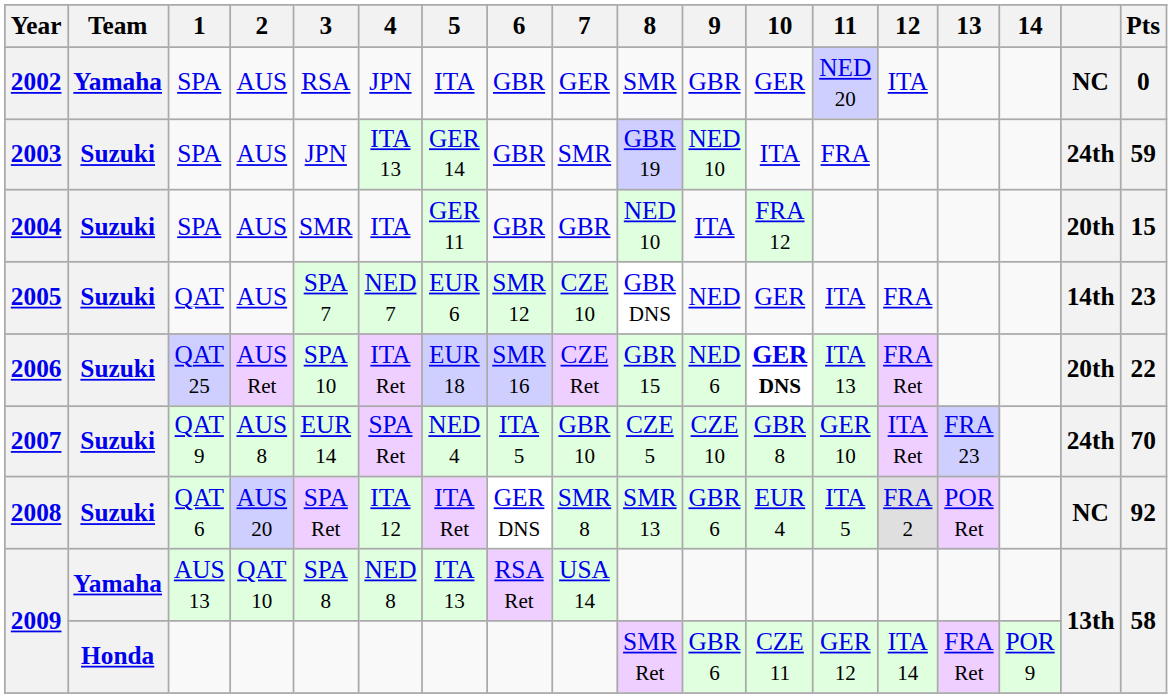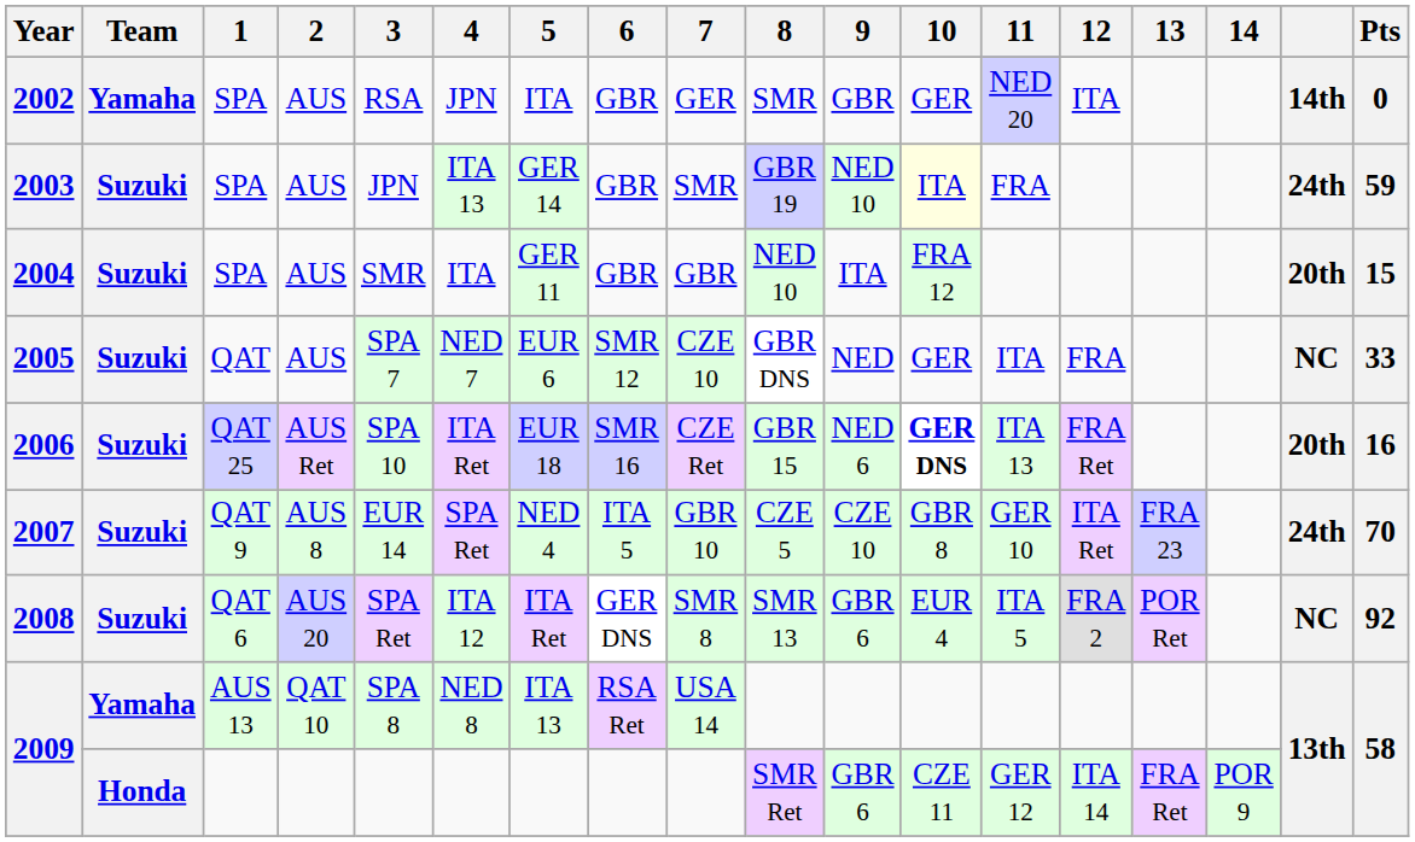 <table class="wikitable" style="text-align:center; font-size:90%">
 <tr>
 <th>Year</th>
 <th>Team</th>
 <th>1</th>
 <th>2</th>
 <th>3</th>
 <th>4</th>
 <th>5</th>
 <th>6</th>
 <th>7</th>
 <th>8</th>
 <th>9</th>
 <th>10</th>
 <th>11</th>
 <th>12</th>
 <th>13</th>
 <th>14</th>
 <th></th>
 <th>Pts</th>
 </tr>
 <tr>
 <th><a href='#'>2002</a></th>
 <th><a href='#'>Yamaha</a></th>
 <td><a href='#'>SPA</a></td>
 <td><a href='#'>AUS</a></td>
 <td><a href='#'>RSA</a></td>
 <td><a href='#'>JPN</a></td>
 <td><a href='#'>ITA</a></td>
 <td><a href='#'>GBR</a></td>
 <td><a href='#'>GER</a></td>
 <td><a href='#'>SMR</a></td>
 <td><a href='#'>GBR</a></td>
 <td><a href='#'>GER</a></td>
 <td style="background:#CFCFFF;"><a href='#'>NED</a><br><small>20</small></td>
 <td><a href='#'>ITA</a></td>
 <td></td>
 <td></td>
-<th>NC</th>
+<th>14th</th>
 <th>0</th>
 </tr>
 <tr>
 <th><a href='#'>2003</a></th>
 <th><a href='#'>Suzuki</a></th>
 <td><a href='#'>SPA</a></td>
 <td><a href='#'>AUS</a></td>
 <td><a href='#'>JPN</a></td>
 <td style="background:#DFFFDF;"><a href='#'>ITA</a><br><small>13</small></td>
 <td style="background:#DFFFDF;"><a href='#'>GER</a><br><small>14</small></td>
 <td><a href='#'>GBR</a></td>
 <td><a href='#'>SMR</a></td>
 <td style="background:#CFCFFF;"><a href='#'>GBR</a><br><small>19</small></td>
 <td style="background:#DFFFDF;"><a href='#'>NED</a><br><small>10</small></td>
-<td><a href='#'>ITA</a></td>
+<td style="background: lightyellow;"><a href='#'>ITA</a></td>
 <td><a href='#'>FRA</a></td>
 <td></td>
 <td></td>
 <td></td>
 <th>24th</th>
 <th>59</th>
 </tr>
 <tr>
 <th><a href='#'>2004</a></th>
 <th><a href='#'>Suzuki</a></th>
 <td><a href='#'>SPA</a></td>
 <td><a href='#'>AUS</a></td>
 <td><a href='#'>SMR</a></td>
 <td><a href='#'>ITA</a></td>
 <td style="background:#DFFFDF;"><a href='#'>GER</a><br><small>11</small></td>
 <td><a href='#'>GBR</a></td>
 <td><a href='#'>GBR</a></td>
 <td style="background:#DFFFDF;"><a href='#'>NED</a><br><small>10</small></td>
 <td><a href='#'>ITA</a></td>
 <td style="background:#DFFFDF;"><a href='#'>FRA</a><br><small>12</small></td>
 <td></td>
 <td></td>
 <td></td>
 <td></td>
 <th>20th</th>
 <th>15</th>
 </tr>
 <tr>
 <th><a href='#'>2005</a></th>
 <th><a href='#'>Suzuki</a></th>
 <td><a href='#'>QAT</a></td>
 <td><a href='#'>AUS</a></td>
 <td style="background:#DFFFDF;"><a href='#'>SPA</a><br><small>7</small></td>
 <td style="background:#DFFFDF;"><a href='#'>NED</a><br><small>7</small></td>
 <td style="background:#DFFFDF;"><a href='#'>EUR</a><br><small>6</small></td>
 <td style="background:#DFFFDF;"><a href='#'>SMR</a><br><small>12</small></td>
 <td style="background:#DFFFDF;"><a href='#'>CZE</a><br><small>10</small></td>
 <td style="background:#FFFFFF;"><a href='#'>GBR</a><br><small>DNS</small></td>
 <td><a href='#'>NED</a></td>
 <td><a href='#'>GER</a></td>
 <td><a href='#'>ITA</a></td>
 <td><a href='#'>FRA</a></td>
 <td></td>
 <td></td>
-<th>14th</th>
-<th>23</th>
+<th>NC</th>
+<th>33</th>
 </tr>
 <tr>
 <th><a href='#'>2006</a></th>
 <th><a href='#'>Suzuki</a></th>
 <td style="background:#CFCFFF;"><a href='#'>QAT</a><br><small>25</small></td>
 <td style="background:#EFCFFF;"><a href='#'>AUS</a><br><small>Ret</small></td>
 <td style="background:#DFFFDF;"><a href='#'>SPA</a><br><small>10</small></td>
 <td style="background:#EFCFFF;"><a href='#'>ITA</a><br><small>Ret</small></td>
 <td style="background:#CFCFFF;"><a href='#'>EUR</a><br><small>18</small></td>
 <td style="background:#CFCFFF;"><a href='#'>SMR</a><br><small>16</small></td>
 <td style="background:#EFCFFF;"><a href='#'>CZE</a><br><small>Ret</small></td>
 <td style="background:#DFFFDF;"><a href='#'>GBR</a><br><small>15</small></td>
 <td style="background:#DFFFDF;"><a href='#'>NED</a><br><small>6</small></td>
 <td style="background:#FFFFFF;"><strong><a href='#'>GER</a><br><small>DNS</small></strong></td>
 <td style="background:#DFFFDF;"><a href='#'>ITA</a><br><small>13</small></td>
 <td style="background:#EFCFFF;"><a href='#'>FRA</a><br><small>Ret</small></td>
 <td></td>
 <td></td>
 <th>20th</th>
-<th>22</th>
+<th>16</th>
 </tr>
 <tr>
 <th><a href='#'>2007</a></th>
 <th><a href='#'>Suzuki</a></th>
 <td style="background:#DFFFDF;"><a href='#'>QAT</a><br><small>9</small></td>
 <td style="background:#DFFFDF;"><a href='#'>AUS</a><br><small>8</small></td>
 <td style="background:#DFFFDF;"><a href='#'>EUR</a><br><small>14</small></td>
 <td style="background:#EFCFFF;"><a href='#'>SPA</a><br><small>Ret</small></td>
 <td style="background:#DFFFDF;"><a href='#'>NED</a><br><small>4</small></td>
 <td style="background:#DFFFDF;"><a href='#'>ITA</a><br><small>5</small></td>
 <td style="background:#DFFFDF;"><a href='#'>GBR</a><br><small>10</small></td>
 <td style="background:#DFFFDF;"><a href='#'>CZE</a><br><small>5</small></td>
 <td style="background:#DFFFDF;"><a href='#'>CZE</a><br><small>10</small></td>
 <td style="background:#DFFFDF;"><a href='#'>GBR</a><br><small>8</small></td>
 <td style="background:#DFFFDF;"><a href='#'>GER</a><br><small>10</small></td>
 <td style="background:#EFCFFF;"><a href='#'>ITA</a><br><small>Ret</small></td>
 <td style="background:#CFCFFF;"><a href='#'>FRA</a><br><small>23</small></td>
 <td></td>
 <th>24th</th>
 <th>70</th>
 </tr>
 <tr>
 <th><a href='#'>2008</a></th>
 <th><a href='#'>Suzuki</a></th>
 <td style="background:#DFFFDF;"><a href='#'>QAT</a><br><small>6</small></td>
 <td style="background:#CFCFFF;"><a href='#'>AUS</a><br><small>20</small></td>
 <td style="background:#EFCFFF;"><a href='#'>SPA</a><br><small>Ret</small></td>
 <td style="background:#DFFFDF;"><a href='#'>ITA</a><br><small>12</small></td>
 <td style="background:#EFCFFF;"><a href='#'>ITA</a><br><small>Ret</small></td>
 <td style="background:#FFFFFF;"><a href='#'>GER</a><br><small>DNS</small></td>
 <td style="background:#DFFFDF;"><a href='#'>SMR</a><br><small>8</small></td>
 <td style="background:#DFFFDF;"><a href='#'>SMR</a><br><small>13</small></td>
 <td style="background:#DFFFDF;"><a href='#'>GBR</a><br><small>6</small></td>
 <td style="background:#DFFFDF;"><a href='#'>EUR</a><br><small>4</small></td>
 <td style="background:#DFFFDF;"><a href='#'>ITA</a><br><small>5</small></td>
 <td style="background:#DFDFDF;"><a href='#'>FRA</a><br><small>2</small></td>
 <td style="background:#EFCFFF;"><a href='#'>POR</a><br><small>Ret</small></td>
 <td></td>
 <th>NC</th>
 <th>92</th>
 </tr>
 <tr>
 <th rowspan=2><a href='#'>2009</a></th>
 <th><a href='#'>Yamaha</a></th>
 <td style="background:#DFFFDF;"><a href='#'>AUS</a><br><small>13</small></td>
 <td style="background:#DFFFDF;"><a href='#'>QAT</a><br><small>10</small></td>
 <td style="background:#DFFFDF;"><a href='#'>SPA</a><br><small>8</small></td>
 <td style="background:#DFFFDF;"><a href='#'>NED</a><br><small>8</small></td>
 <td style="background:#DFFFDF;"><a href='#'>ITA</a><br><small>13</small></td>
 <td style="background:#EFCFFF;"><a href='#'>RSA</a><br><small>Ret</small></td>
 <td style="background:#DFFFDF;"><a href='#'>USA</a><br><small>14</small></td>
 <td></td>
 <td></td>
 <td></td>
 <td></td>
 <td></td>
 <td></td>
 <td></td>
 <th rowspan=2>13th</th>
 <th rowspan=2>58</th>
 </tr>
 <tr>
 <th><a href='#'>Honda</a></th>
 <td></td>
 <td></td>
 <td></td>
 <td></td>
 <td></td>
 <td></td>
 <td></td>
 <td style="background:#EFCFFF;"><a href='#'>SMR</a><br><small>Ret</small></td>
 <td style="background:#DFFFDF;"><a href='#'>GBR</a><br><small>6</small></td>
 <td style="background:#DFFFDF;"><a href='#'>CZE</a><br><small>11</small></td>
 <td style="background:#DFFFDF;"><a href='#'>GER</a><br><small>12</small></td>
 <td style="background:#DFFFDF;"><a href='#'>ITA</a><br><small>14</small></td>
 <td style="background:#EFCFFF;"><a href='#'>FRA</a><br><small>Ret</small></td>
 <td style="background:#DFFFDF;"><a href='#'>POR</a><br><small>9</small></td>
 </tr>
 </table>
